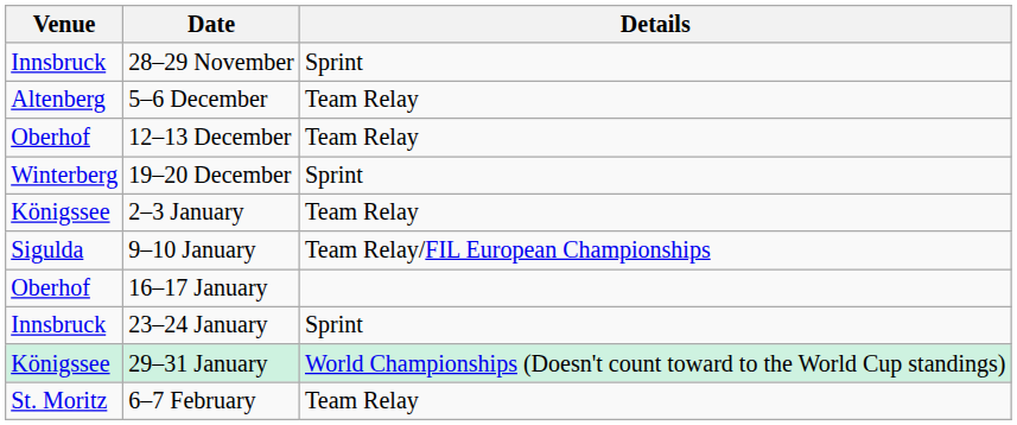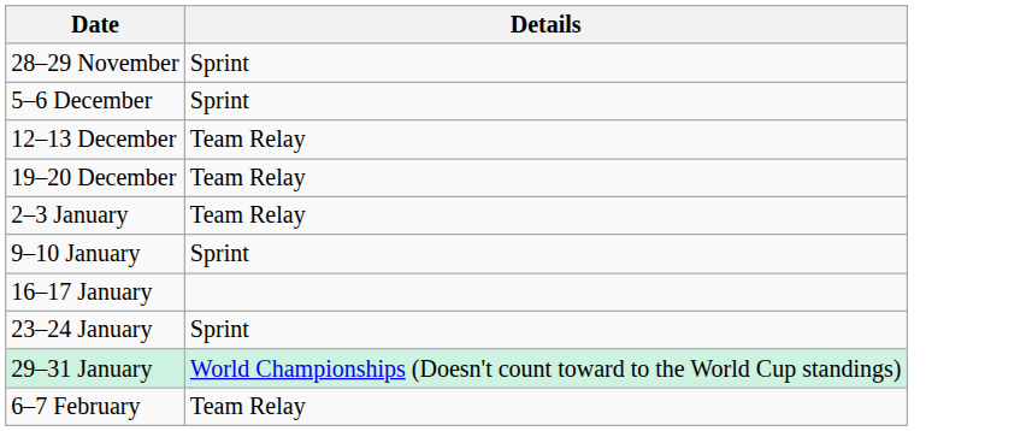 <table class="wikitable">
 <tr>
-<th>Venue</th>
 <th>Date</th>
 <th>Details</th>
 </tr>
 <tr>
-<td> <a href='#'>Innsbruck</a></td>
 <td>28–29 November</td>
 <td>Sprint</td>
 </tr>
 <tr>
-<td> <a href='#'>Altenberg</a></td>
 <td>5–6 December</td>
-<td>Team Relay</td>
+<td>Sprint</td>
 </tr>
 <tr>
-<td> <a href='#'>Oberhof</a></td>
 <td>12–13 December</td>
 <td>Team Relay</td>
 </tr>
 <tr>
-<td> <a href='#'>Winterberg</a></td>
 <td>19–20 December</td>
-<td>Sprint</td>
+<td>Team Relay</td>
 </tr>
 <tr>
-<td> <a href='#'>Königssee</a></td>
 <td>2–3 January</td>
 <td>Team Relay</td>
 </tr>
 <tr>
-<td> <a href='#'>Sigulda</a></td>
 <td>9–10 January</td>
-<td>Team Relay/<a href='#'>FIL European Championships</a></td>
+<td>Sprint</td>
 </tr>
 <tr>
-<td> <a href='#'>Oberhof</a></td>
 <td>16–17 January</td>
 <td></td>
 </tr>
 <tr>
-<td> <a href='#'>Innsbruck</a></td>
 <td>23–24 January</td>
 <td>Sprint</td>
 </tr>
 <tr style="background:#CEF2E0">
-<td> <a href='#'>Königssee</a></td>
 <td>29–31 January</td>
 <td><a href='#'>World Championships</a> (Doesn't count toward to the World Cup standings)</td>
 </tr>
 <tr>
-<td> <a href='#'>St. Moritz</a></td>
 <td>6–7 February</td>
 <td>Team Relay</td>
 </tr>
 </table>
